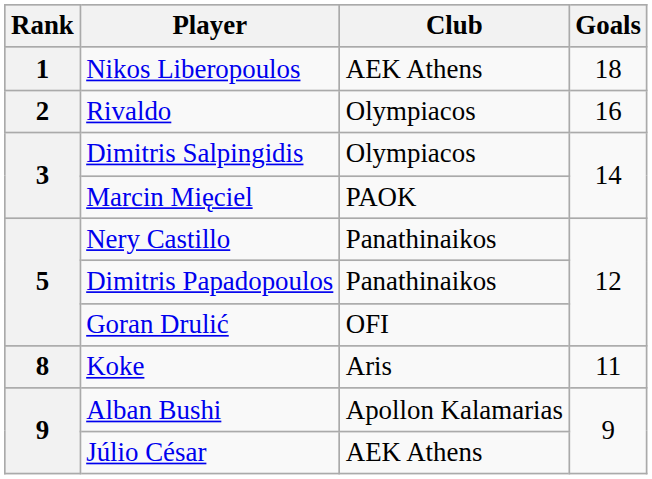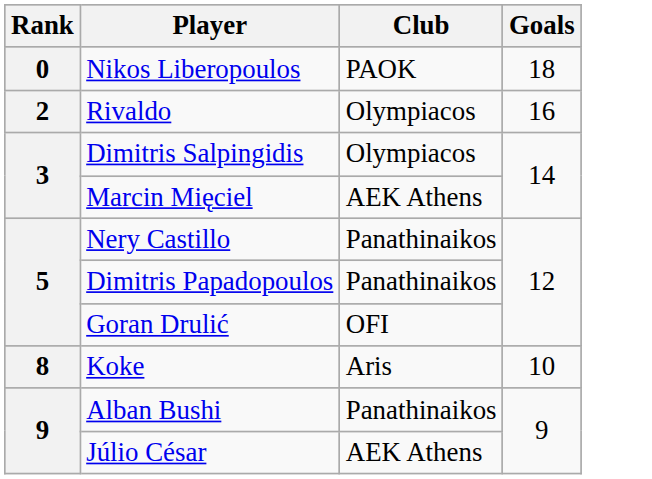 <table class="wikitable" style="text-align:center">
 <tr>
 <th>Rank</th>
 <th>Player</th>
 <th>Club</th>
 <th>Goals</th>
 </tr>
 <tr>
-<th>1</th>
+<th>0</th>
 <td align="left"> <a href='#'>Nikos Liberopoulos</a></td>
-<td align="left">AEK Athens</td>
+<td align="left">PAOK</td>
 <td>18</td>
 </tr>
 <tr>
 <th>2</th>
 <td align="left"> <a href='#'>Rivaldo</a></td>
 <td align="left">Olympiacos</td>
 <td>16</td>
 </tr>
 <tr>
 <th rowspan="2">3</th>
 <td align="left"> <a href='#'>Dimitris Salpingidis</a></td>
 <td align="left">Olympiacos</td>
 <td rowspan="2">14</td>
 </tr>
 <tr>
 <td align="left"> <a href='#'>Marcin Mięciel</a></td>
-<td align="left">PAOK</td>
+<td align="left">AEK Athens</td>
 </tr>
 <tr>
 <th rowspan="3">5</th>
 <td align="left"> <a href='#'>Nery Castillo</a></td>
 <td align="left">Panathinaikos</td>
 <td rowspan="3">12</td>
 </tr>
 <tr>
 <td align="left"> <a href='#'>Dimitris Papadopoulos</a></td>
 <td align="left">Panathinaikos</td>
 </tr>
 <tr>
 <td align="left"> <a href='#'>Goran Drulić</a></td>
 <td align="left">OFI</td>
 </tr>
 <tr>
 <th>8</th>
 <td align="left"> <a href='#'>Koke</a></td>
 <td align="left">Aris</td>
-<td>11</td>
+<td>10</td>
 </tr>
 <tr>
 <th rowspan="2">9</th>
 <td align="left"> <a href='#'>Alban Bushi</a></td>
-<td align="left">Apollon Kalamarias</td>
+<td align="left">Panathinaikos</td>
 <td rowspan="2">9</td>
 </tr>
 <tr>
 <td align="left"> <a href='#'>Júlio César</a></td>
 <td align="left">AEK Athens</td>
 </tr>
 </table>
